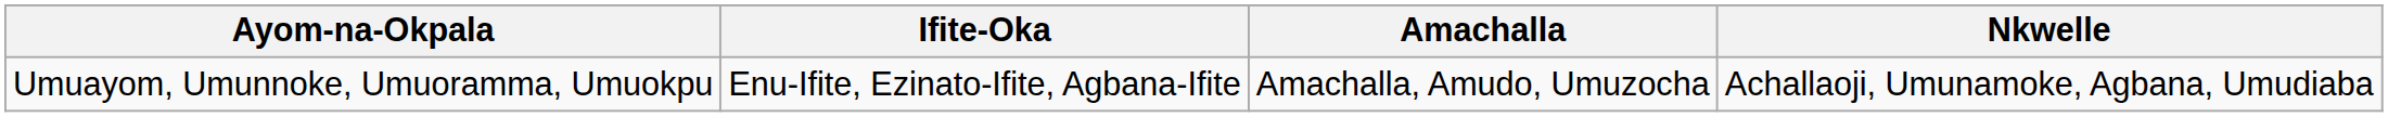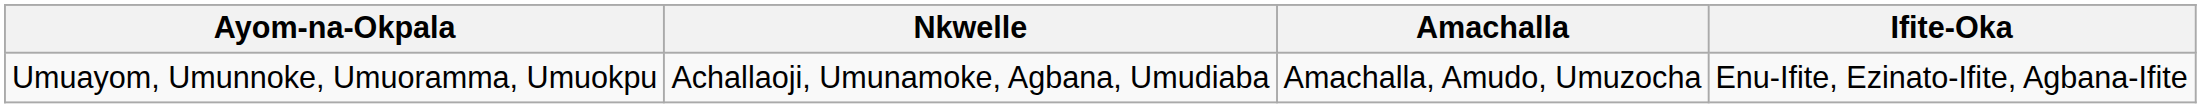 <table class="wikitable">
 <tr>
 <th>Ayom-na-Okpala</th>
+<th>Nkwelle</th>
+<th>Amachalla</th>
 <th>Ifite-Oka</th>
-<th>Amachalla</th>
-<th>Nkwelle</th>
 </tr>
 <tr>
 <td>Umuayom, Umunnoke, Umuoramma, Umuokpu</td>
+<td>Achallaoji, Umunamoke, Agbana, Umudiaba</td>
+<td>Amachalla, Amudo, Umuzocha</td>
 <td>Enu-Ifite, Ezinato-Ifite, Agbana-Ifite</td>
-<td>Amachalla, Amudo, Umuzocha</td>
-<td>Achallaoji, Umunamoke, Agbana, Umudiaba</td>
 </tr>
 </table>
